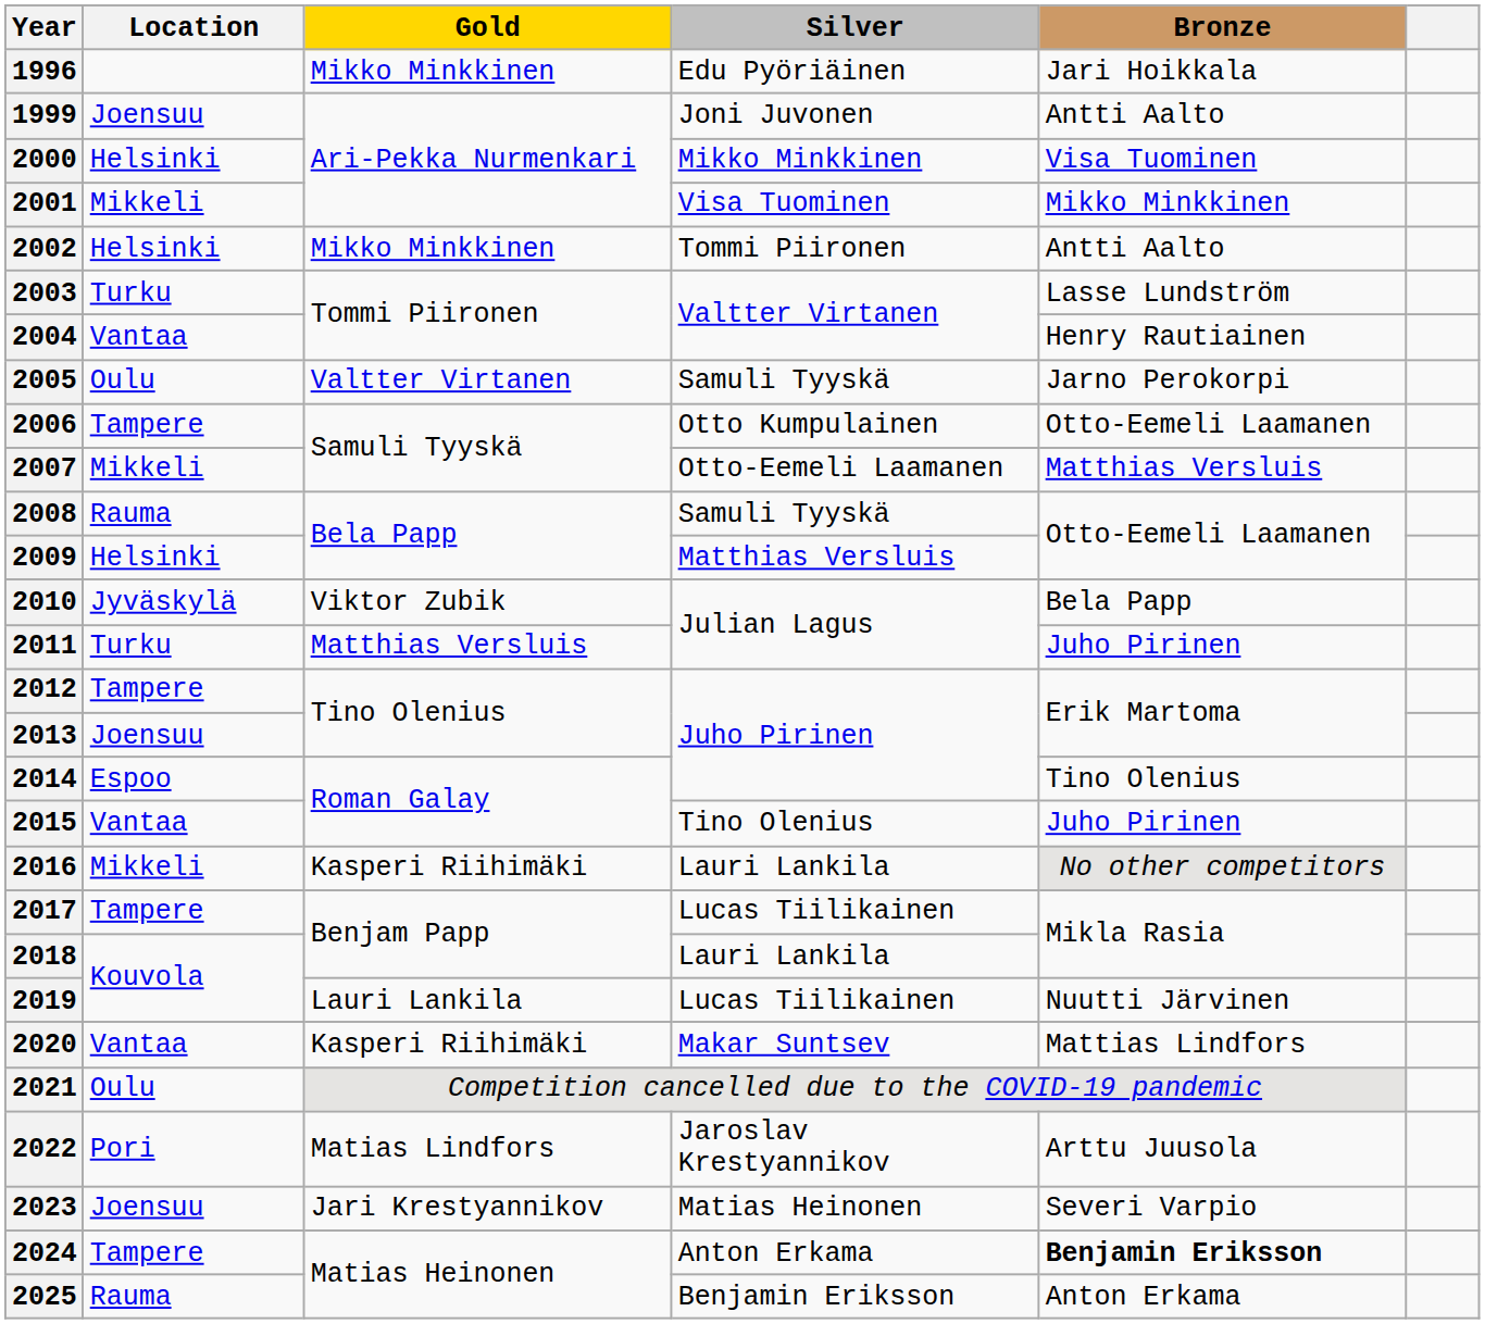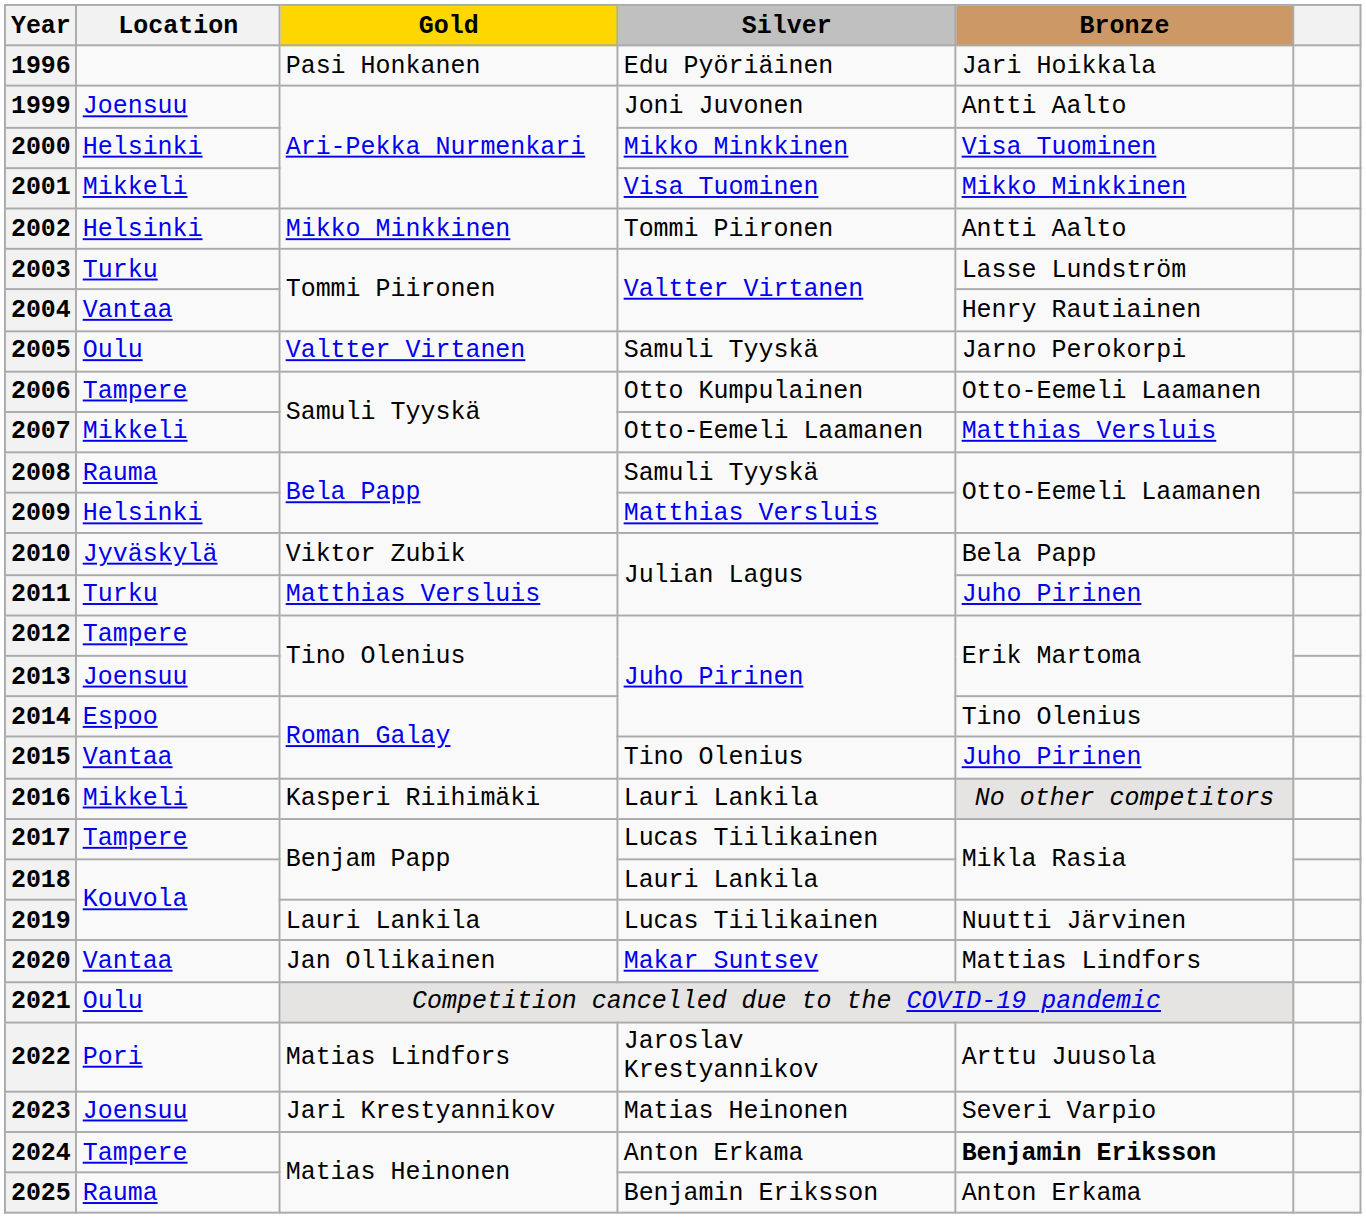 <table class="wikitable unsortable" style="text-align:left; width:80%">
 <tr>
 <th scope="col" style="text-align:center; width:5%">Year</th>
 <th scope="col" style="text-align:center; width:15%">Location</th>
 <td scope="col" style="text-align:center; width:25%; background:gold"><strong>Gold</strong></td>
 <td scope="col" style="text-align:center; width:25%; background:silver"><strong>Silver</strong></td>
 <td scope="col" style="text-align:center; width:25%; background:#c96"><strong>Bronze</strong></td>
 <th scope="col" style="text-align:center; width:5%"></th>
 </tr>
 <tr>
 <th scope="row" style="text-align:left">1996</th>
 <td></td>
-<td><a href='#'>Mikko Minkkinen</a></td>
+<td>Pasi Honkanen</td>
 <td>Edu Pyöriäinen</td>
 <td>Jari Hoikkala</td>
 <td></td>
 </tr>
 <tr>
 <th scope="row" style="text-align:left">1999</th>
 <td><a href='#'>Joensuu</a></td>
 <td rowspan="3"><a href='#'>Ari-Pekka Nurmenkari</a></td>
 <td>Joni Juvonen</td>
 <td>Antti Aalto</td>
 <td></td>
 </tr>
 <tr>
 <th scope="row" style="text-align:left">2000</th>
 <td><a href='#'>Helsinki</a></td>
 <td><a href='#'>Mikko Minkkinen</a></td>
 <td><a href='#'>Visa Tuominen</a></td>
 <td></td>
 </tr>
 <tr>
 <th scope="row" style="text-align:left">2001</th>
 <td><a href='#'>Mikkeli</a></td>
 <td><a href='#'>Visa Tuominen</a></td>
 <td><a href='#'>Mikko Minkkinen</a></td>
 <td></td>
 </tr>
 <tr>
 <th scope="row" style="text-align:left">2002</th>
 <td><a href='#'>Helsinki</a></td>
 <td><a href='#'>Mikko Minkkinen</a></td>
 <td>Tommi Piironen</td>
 <td>Antti Aalto</td>
 <td></td>
 </tr>
 <tr>
 <th scope="row" style="text-align:left">2003</th>
 <td><a href='#'>Turku</a></td>
 <td rowspan="2">Tommi Piironen</td>
 <td rowspan="2"><a href='#'>Valtter Virtanen</a></td>
 <td>Lasse Lundström</td>
 <td></td>
 </tr>
 <tr>
 <th scope="row" style="text-align:left">2004</th>
 <td><a href='#'>Vantaa</a></td>
 <td>Henry Rautiainen</td>
 <td></td>
 </tr>
 <tr>
 <th scope="row" style="text-align:left">2005</th>
 <td><a href='#'>Oulu</a></td>
 <td><a href='#'>Valtter Virtanen</a></td>
 <td>Samuli Tyyskä</td>
 <td>Jarno Perokorpi</td>
 <td></td>
 </tr>
 <tr>
 <th scope="row" style="text-align:left">2006</th>
 <td><a href='#'>Tampere</a></td>
 <td rowspan="2">Samuli Tyyskä</td>
 <td>Otto Kumpulainen</td>
 <td>Otto-Eemeli Laamanen</td>
 <td></td>
 </tr>
 <tr>
 <th scope="row" style="text-align:left">2007</th>
 <td><a href='#'>Mikkeli</a></td>
 <td>Otto-Eemeli Laamanen</td>
 <td><a href='#'>Matthias Versluis</a></td>
 <td></td>
 </tr>
 <tr>
 <th scope="row" style="text-align:left">2008</th>
 <td><a href='#'>Rauma</a></td>
 <td rowspan="2"><a href='#'>Bela Papp</a></td>
 <td>Samuli Tyyskä</td>
 <td rowspan="2">Otto-Eemeli Laamanen</td>
 <td></td>
 </tr>
 <tr>
 <th scope="row" style="text-align:left">2009</th>
 <td><a href='#'>Helsinki</a></td>
 <td><a href='#'>Matthias Versluis</a></td>
 <td></td>
 </tr>
 <tr>
 <th scope="row" style="text-align:left">2010</th>
 <td><a href='#'>Jyväskylä</a></td>
 <td>Viktor Zubik</td>
 <td rowspan="2">Julian Lagus</td>
 <td>Bela Papp</td>
 <td></td>
 </tr>
 <tr>
 <th scope="row" style="text-align:left">2011</th>
 <td><a href='#'>Turku</a></td>
 <td><a href='#'>Matthias Versluis</a></td>
 <td><a href='#'>Juho Pirinen</a></td>
 <td></td>
 </tr>
 <tr>
 <th scope="row" style="text-align:left">2012</th>
 <td><a href='#'>Tampere</a></td>
 <td rowspan="2">Tino Olenius</td>
 <td rowspan="3"><a href='#'>Juho Pirinen</a></td>
 <td rowspan="2">Erik Martoma</td>
 <td></td>
 </tr>
 <tr>
 <th scope="row" style="text-align:left">2013</th>
 <td><a href='#'>Joensuu</a></td>
 <td></td>
 </tr>
 <tr>
 <th scope="row" style="text-align:left">2014</th>
 <td><a href='#'>Espoo</a></td>
 <td rowspan="2"><a href='#'>Roman Galay</a></td>
 <td>Tino Olenius</td>
 <td></td>
 </tr>
 <tr>
 <th scope="row" style="text-align:left">2015</th>
 <td><a href='#'>Vantaa</a></td>
 <td>Tino Olenius</td>
 <td><a href='#'>Juho Pirinen</a></td>
 <td></td>
 </tr>
 <tr>
 <th scope="row" style="text-align:left">2016</th>
 <td><a href='#'>Mikkeli</a></td>
 <td>Kasperi Riihimäki</td>
 <td>Lauri Lankila</td>
 <td bgcolor="e5e4e2" align="center"><em>No other competitors</em></td>
 <td></td>
 </tr>
 <tr>
 <th scope="row" style="text-align:left">2017</th>
 <td><a href='#'>Tampere</a></td>
 <td rowspan="2">Benjam Papp</td>
 <td>Lucas Tiilikainen</td>
 <td rowspan="2">Mikla Rasia</td>
 <td></td>
 </tr>
 <tr>
 <th scope="row" style="text-align:left">2018</th>
 <td rowspan="2"><a href='#'>Kouvola</a></td>
 <td>Lauri Lankila</td>
 <td></td>
 </tr>
 <tr>
 <th scope="row" style="text-align:left">2019</th>
 <td>Lauri Lankila</td>
 <td>Lucas Tiilikainen</td>
 <td>Nuutti Järvinen</td>
 <td></td>
 </tr>
 <tr>
 <th scope="row" style="text-align:left">2020</th>
 <td><a href='#'>Vantaa</a></td>
-<td>Kasperi Riihimäki</td>
+<td>Jan Ollikainen</td>
 <td><a href='#'>Makar Suntsev</a></td>
 <td>Mattias Lindfors</td>
 <td></td>
 </tr>
 <tr>
 <th scope="row" style="text-align:left">2021</th>
 <td><a href='#'>Oulu</a></td>
 <td colspan="3" bgcolor="e5e4e2" align="center"><em>Competition cancelled due to the <a href='#'>COVID-19 pandemic</a></em></td>
 <td></td>
 </tr>
 <tr>
 <th scope="row" style="text-align:left">2022</th>
 <td><a href='#'>Pori</a></td>
 <td>Matias Lindfors</td>
 <td>Jaroslav Krestyannikov</td>
 <td>Arttu Juusola</td>
 <td></td>
 </tr>
 <tr>
 <th scope="row" style="text-align:left">2023</th>
 <td><a href='#'>Joensuu</a></td>
 <td>Jari Krestyannikov</td>
 <td>Matias Heinonen</td>
 <td>Severi Varpio</td>
 <td></td>
 </tr>
 <tr>
 <th scope="row" style="text-align:left">2024</th>
 <td><a href='#'>Tampere</a></td>
 <td rowspan="2">Matias Heinonen</td>
 <td>Anton Erkama</td>
 <td><strong>Benjamin Eriksson</strong></td>
 <td></td>
 </tr>
 <tr>
 <th scope="row" style="text-align:left">2025</th>
 <td><a href='#'>Rauma</a></td>
 <td>Benjamin Eriksson</td>
 <td>Anton Erkama</td>
 <td></td>
 </tr>
 </table>
